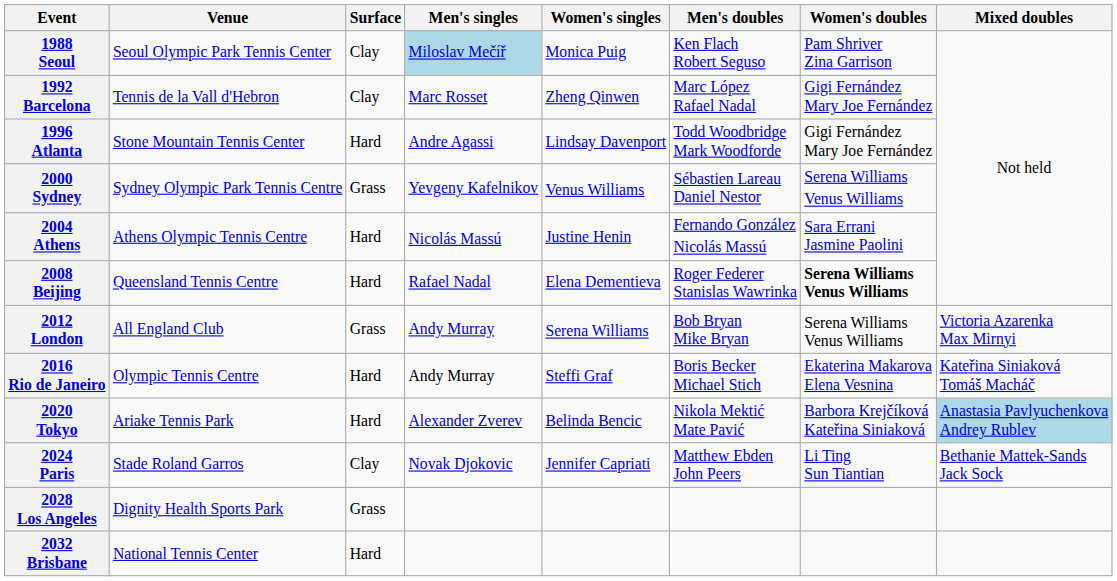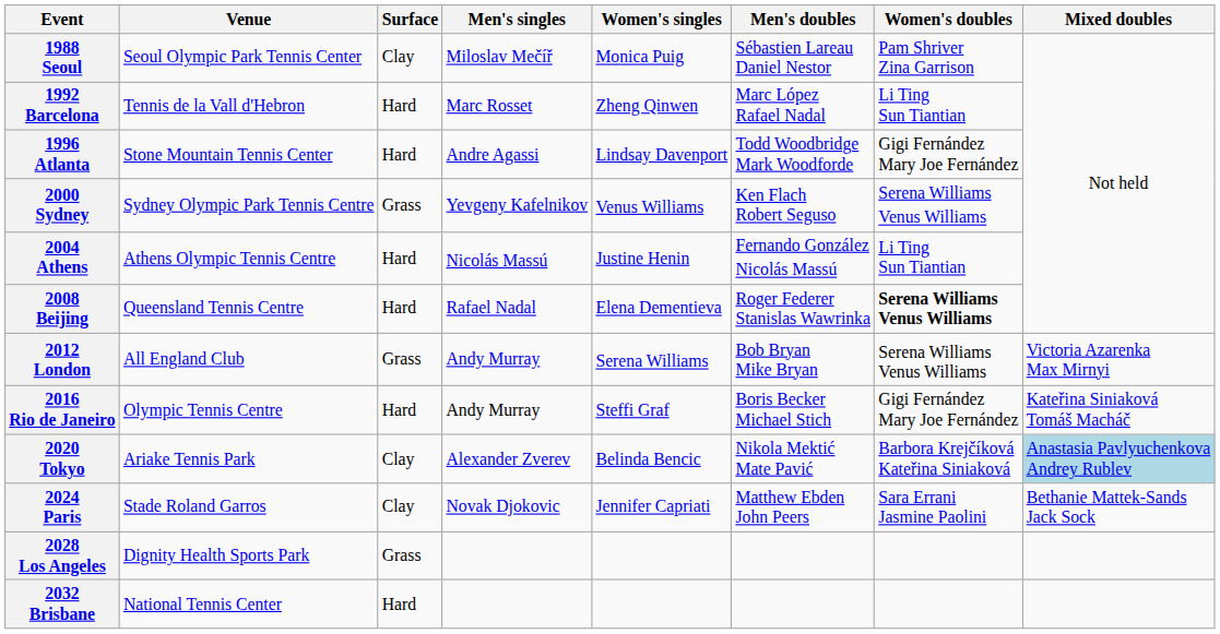 <table class="wikitable sortable plainrowheaders sticky-header" style="font-size: 90%">
 <tr>
 <th scope="col">Event</th>
 <th scope="col" class=unsortable>Venue</th>
 <th scope="col">Surface</th>
 <th scope="col">Men's singles</th>
 <th scope="col">Women's singles</th>
 <th scope="col">Men's doubles</th>
 <th scope="col">Women's doubles</th>
 <th scope="col">Mixed doubles</th>
 </tr>
 <tr>
 <th scope="row"><a href='#'>1988</a><br><a href='#'>Seoul</a></th>
 <td><a href='#'>Seoul Olympic Park Tennis Center</a></td>
 <td>Clay</td>
-<td style="background: lightblue;"> <a href='#'>Miloslav Mečíř</a></td>
+<td> <a href='#'>Miloslav Mečíř</a></td>
 <td> <a href='#'>Monica Puig</a></td>
-<td> <a href='#'>Ken Flach</a><br> <a href='#'>Robert Seguso</a></td>
+<td> <a href='#'>Sébastien Lareau</a><br> <a href='#'>Daniel Nestor</a></td>
 <td> <a href='#'>Pam Shriver</a><br> <a href='#'>Zina Garrison</a></td>
 <td rowspan="6" align="center">Not held</td>
 </tr>
 <tr>
 <th scope="row"><a href='#'>1992</a><br><a href='#'>Barcelona</a></th>
 <td><a href='#'>Tennis de la Vall d'Hebron</a></td>
-<td>Clay</td>
+<td>Hard</td>
 <td> <a href='#'>Marc Rosset</a></td>
 <td> <a href='#'>Zheng Qinwen</a></td>
 <td> <a href='#'>Marc López</a> <br> <a href='#'>Rafael Nadal</a></td>
-<td> <a href='#'>Gigi Fernández</a><br> <a href='#'>Mary Joe Fernández</a></td>
+<td> <a href='#'>Li Ting</a><br> <a href='#'>Sun Tiantian</a></td>
 </tr>
 <tr>
 <th scope="row"><a href='#'>1996</a><br><a href='#'>Atlanta</a></th>
 <td><a href='#'>Stone Mountain Tennis Center</a></td>
 <td>Hard</td>
 <td> <a href='#'>Andre Agassi</a></td>
 <td> <a href='#'>Lindsay Davenport</a></td>
 <td> <a href='#'>Todd Woodbridge</a><br> <a href='#'>Mark Woodforde</a></td>
 <td> Gigi Fernández <br> Mary Joe Fernández </td>
 </tr>
 <tr>
 <th scope="row"><a href='#'>2000</a><br><a href='#'>Sydney</a></th>
 <td><a href='#'>Sydney Olympic Park Tennis Centre</a></td>
 <td>Grass</td>
 <td> <a href='#'>Yevgeny Kafelnikov</a></td>
 <td> <a href='#'>Venus Williams</a><sup></sup></td>
-<td> <a href='#'>Sébastien Lareau</a><br> <a href='#'>Daniel Nestor</a></td>
+<td> <a href='#'>Ken Flach</a><br> <a href='#'>Robert Seguso</a></td>
 <td> <a href='#'>Serena Williams</a><br> <a href='#'>Venus Williams</a><sup></sup></td>
 </tr>
 <tr>
 <th scope="row"><a href='#'>2004</a><br><a href='#'>Athens</a></th>
 <td><a href='#'>Athens Olympic Tennis Centre</a></td>
 <td>Hard</td>
 <td> <a href='#'>Nicolás Massú</a><sup></sup></td>
 <td> <a href='#'>Justine Henin</a></td>
 <td> <a href='#'>Fernando González</a><br> <a href='#'>Nicolás Massú</a><sup></sup></td>
-<td> <a href='#'>Sara Errani</a> <br>  <a href='#'>Jasmine Paolini</a></td>
+<td> <a href='#'>Li Ting</a><br> <a href='#'>Sun Tiantian</a></td>
 </tr>
 <tr>
 <th scope="row"><a href='#'>2008</a><br><a href='#'>Beijing</a></th>
 <td><a href='#'>Queensland Tennis Centre</a></td>
 <td>Hard</td>
 <td> <a href='#'>Rafael Nadal</a></td>
 <td> <a href='#'>Elena Dementieva</a></td>
 <td> <a href='#'>Roger Federer</a><br> <a href='#'>Stanislas Wawrinka</a></td>
 <td><strong> Serena Williams <br> Venus Williams </strong></td>
 </tr>
 <tr>
 <th scope="row"><a href='#'>2012</a><br><a href='#'>London</a></th>
 <td><a href='#'>All England Club</a></td>
 <td>Grass</td>
 <td> <a href='#'>Andy Murray</a></td>
 <td> <a href='#'>Serena Williams</a><sup></sup></td>
 <td> <a href='#'>Bob Bryan</a><br> <a href='#'>Mike Bryan</a></td>
 <td> Serena Williams<sup></sup> <br> Venus Williams </td>
 <td> <a href='#'>Victoria Azarenka</a> <br> <a href='#'>Max Mirnyi</a></td>
 </tr>
 <tr>
 <th scope="row"><a href='#'>2016</a><br><a href='#'>Rio de Janeiro</a></th>
 <td><a href='#'>Olympic Tennis Centre</a></td>
 <td>Hard</td>
 <td> Andy Murray </td>
 <td> <a href='#'>Steffi Graf</a></td>
 <td> <a href='#'>Boris Becker</a><br> <a href='#'>Michael Stich</a></td>
-<td> <a href='#'>Ekaterina Makarova</a> <br> <a href='#'>Elena Vesnina</a></td>
+<td> Gigi Fernández <br> Mary Joe Fernández </td>
 <td> <a href='#'>Kateřina Siniaková</a> <br>  <a href='#'>Tomáš Macháč</a></td>
 </tr>
 <tr>
 <th scope="row"><a href='#'>2020</a><br><a href='#'>Tokyo</a></th>
 <td><a href='#'>Ariake Tennis Park</a></td>
-<td>Hard</td>
+<td>Clay</td>
 <td> <a href='#'>Alexander Zverev</a></td>
 <td> <a href='#'>Belinda Bencic</a></td>
 <td> <a href='#'>Nikola Mektić</a><br> <a href='#'>Mate Pavić</a></td>
 <td> <a href='#'>Barbora Krejčíková</a><br> <a href='#'>Kateřina Siniaková</a></td>
 <td style="background: lightblue;"> <a href='#'>Anastasia Pavlyuchenkova</a> <br>  <a href='#'>Andrey Rublev</a></td>
 </tr>
 <tr>
 <th scope="row"><a href='#'>2024</a><br><a href='#'>Paris</a></th>
 <td><a href='#'>Stade Roland Garros</a></td>
 <td>Clay</td>
 <td> <a href='#'>Novak Djokovic</a></td>
 <td> <a href='#'>Jennifer Capriati</a></td>
 <td> <a href='#'>Matthew Ebden</a> <br>  <a href='#'>John Peers</a></td>
-<td> <a href='#'>Li Ting</a><br> <a href='#'>Sun Tiantian</a></td>
+<td> <a href='#'>Sara Errani</a> <br>  <a href='#'>Jasmine Paolini</a></td>
 <td> <a href='#'>Bethanie Mattek-Sands</a><br> <a href='#'>Jack Sock</a></td>
 </tr>
 <tr>
 <th scope="row"><a href='#'>2028</a><br><a href='#'>Los Angeles</a></th>
 <td><a href='#'>Dignity Health Sports Park</a></td>
 <td>Grass</td>
 <td></td>
 <td></td>
 <td></td>
 <td></td>
 <td></td>
 </tr>
 <tr>
 <th scope="row"><a href='#'>2032</a><br><a href='#'>Brisbane</a></th>
 <td><a href='#'>National Tennis Center</a></td>
 <td>Hard</td>
 <td></td>
 <td></td>
 <td></td>
 <td></td>
 <td></td>
 </tr>
 </table>
